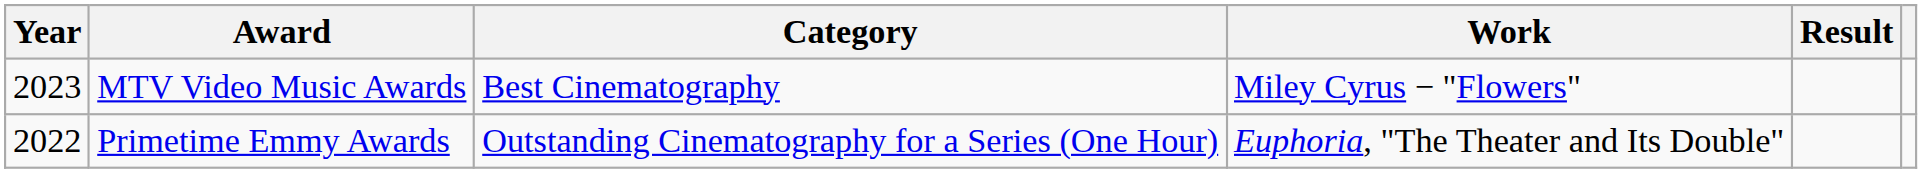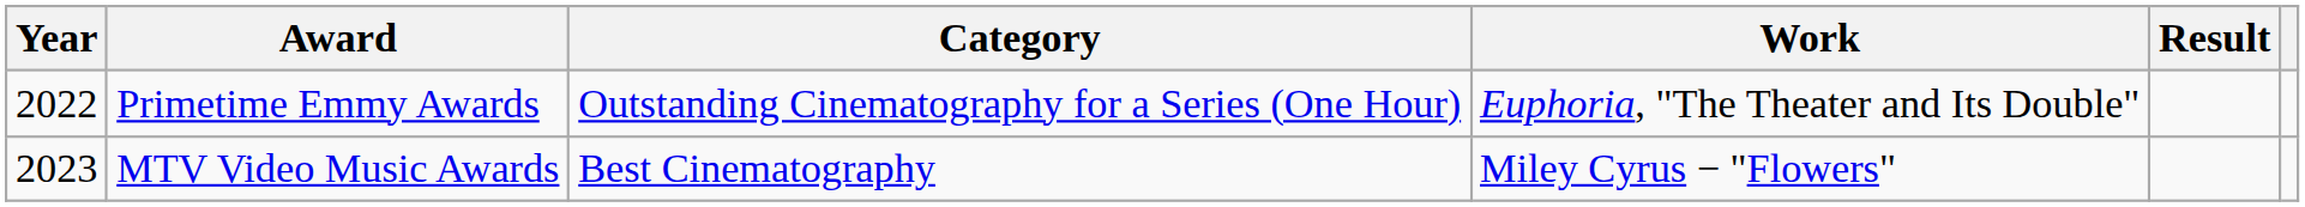 <table class="wikitable">
 <tr>
 <th>Year</th>
 <th>Award</th>
 <th>Category</th>
 <th>Work</th>
 <th>Result</th>
 <th></th>
 </tr>
 <tr>
+<td>2022</td>
+<td><a href='#'>Primetime Emmy Awards</a></td>
+<td><a href='#'>Outstanding Cinematography for a Series (One Hour)</a></td>
+<td><em><a href='#'>Euphoria</a></em>, "The Theater and Its Double"</td>
+<td></td>
+<td></td>
+</tr>
+<tr>
 <td>2023</td>
 <td><a href='#'>MTV Video Music Awards</a></td>
 <td><a href='#'>Best Cinematography</a></td>
 <td><a href='#'>Miley Cyrus</a> − "<a href='#'>Flowers</a>"</td>
 <td></td>
 <td></td>
 </tr>
-<tr>
-<td>2022</td>
-<td><a href='#'>Primetime Emmy Awards</a></td>
-<td><a href='#'>Outstanding Cinematography for a Series (One Hour)</a></td>
-<td><em><a href='#'>Euphoria</a></em>, "The Theater and Its Double"</td>
-<td></td>
-<td></td>
-</tr>
 </table>
